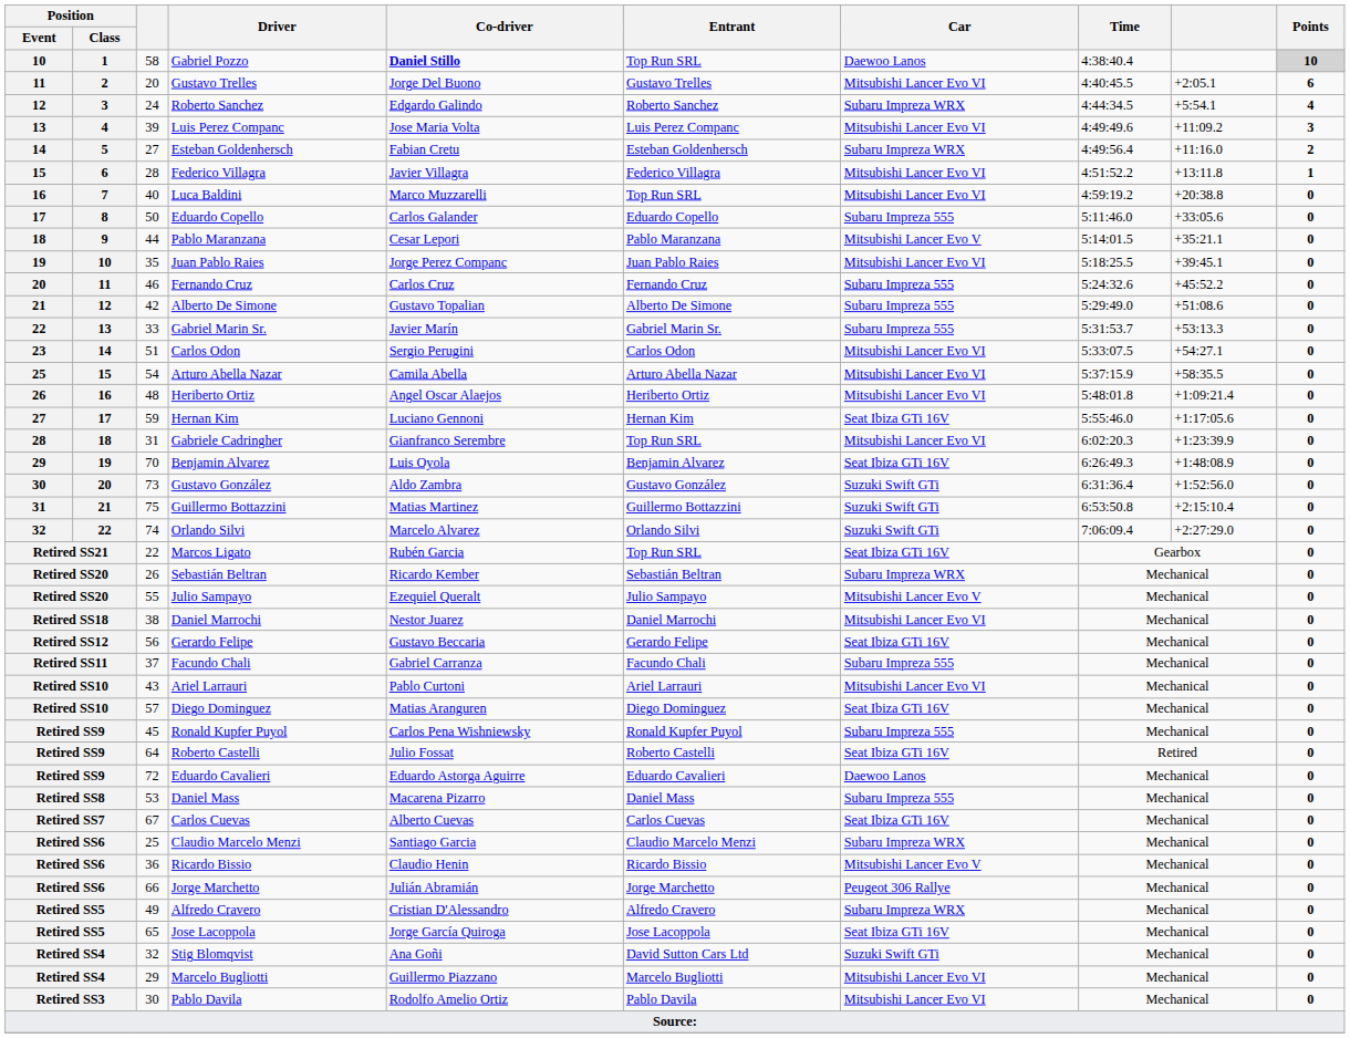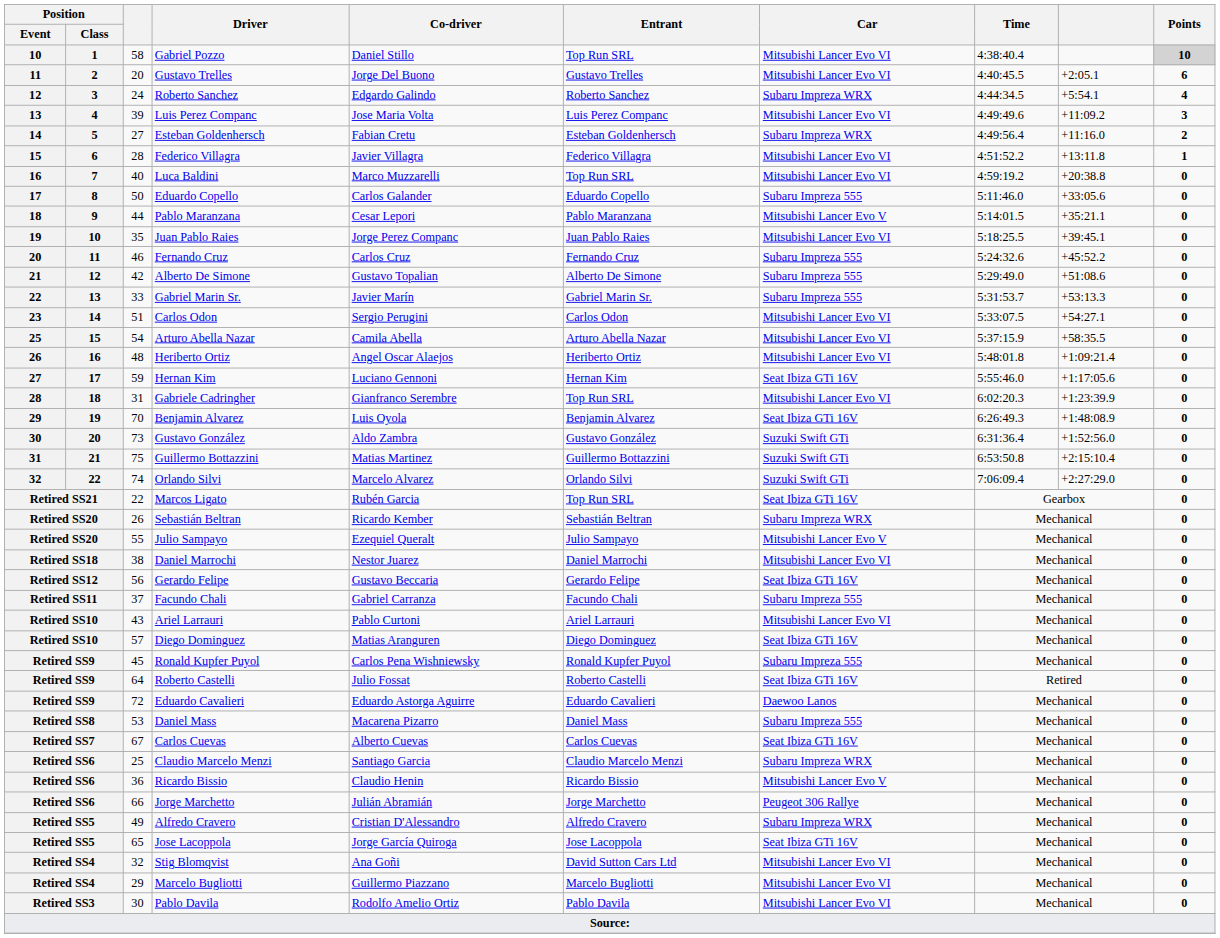 <table class="wikitable" width=85% style="font-size: 85%;">
 <tr>
 <th colspan="2">Position</th>
 <th rowspan="2"></th>
 <th rowspan="2">Driver</th>
 <th rowspan="2">Co-driver</th>
 <th rowspan="2">Entrant</th>
 <th rowspan="2">Car</th>
 <th rowspan="2">Time</th>
 <th rowspan="2"></th>
 <th rowspan="2">Points</th>
 </tr>
 <tr>
 <th>Event</th>
 <th>Class</th>
 </tr>
 <tr>
 <th>10</th>
 <th>1</th>
 <td align="center">58</td>
 <td> <a href='#'>Gabriel Pozzo</a></td>
-<td><strong> <a href='#'>Daniel Stillo</a></strong></td>
+<td> <a href='#'>Daniel Stillo</a></td>
 <td> <a href='#'>Top Run SRL</a></td>
-<td><a href='#'>Daewoo Lanos</a></td>
+<td><a href='#'>Mitsubishi Lancer Evo VI</a></td>
 <td>4:38:40.4</td>
 <td></td>
 <td align="center" style="background: lightgrey;"><strong>10</strong></td>
 </tr>
 <tr>
 <th>11</th>
 <th>2</th>
 <td align="center">20</td>
 <td> <a href='#'>Gustavo Trelles</a></td>
 <td> <a href='#'>Jorge Del Buono</a></td>
 <td> <a href='#'>Gustavo Trelles</a></td>
 <td><a href='#'>Mitsubishi Lancer Evo VI</a></td>
 <td>4:40:45.5</td>
 <td>+2:05.1</td>
 <td align="center"><strong>6</strong></td>
 </tr>
 <tr>
 <th>12</th>
 <th>3</th>
 <td align="center">24</td>
 <td> <a href='#'>Roberto Sanchez</a></td>
 <td> <a href='#'>Edgardo Galindo</a></td>
 <td> <a href='#'>Roberto Sanchez</a></td>
 <td><a href='#'>Subaru Impreza WRX</a></td>
 <td>4:44:34.5</td>
 <td>+5:54.1</td>
 <td align="center"><strong>4</strong></td>
 </tr>
 <tr>
 <th>13</th>
 <th>4</th>
 <td align="center">39</td>
 <td> <a href='#'>Luis Perez Companc</a></td>
 <td> <a href='#'>Jose Maria Volta</a></td>
 <td> <a href='#'>Luis Perez Companc</a></td>
 <td><a href='#'>Mitsubishi Lancer Evo VI</a></td>
 <td>4:49:49.6</td>
 <td>+11:09.2</td>
 <td align="center"><strong>3</strong></td>
 </tr>
 <tr>
 <th>14</th>
 <th>5</th>
 <td align="center">27</td>
 <td> <a href='#'>Esteban Goldenhersch</a></td>
 <td> <a href='#'>Fabian Cretu</a></td>
 <td> <a href='#'>Esteban Goldenhersch</a></td>
 <td><a href='#'>Subaru Impreza WRX</a></td>
 <td>4:49:56.4</td>
 <td>+11:16.0</td>
 <td align="center"><strong>2</strong></td>
 </tr>
 <tr>
 <th>15</th>
 <th>6</th>
 <td align="center">28</td>
 <td> <a href='#'>Federico Villagra</a></td>
 <td> <a href='#'>Javier Villagra</a></td>
 <td> <a href='#'>Federico Villagra</a></td>
 <td><a href='#'>Mitsubishi Lancer Evo VI</a></td>
 <td>4:51:52.2</td>
 <td>+13:11.8</td>
 <td align="center"><strong>1</strong></td>
 </tr>
 <tr>
 <th>16</th>
 <th>7</th>
 <td align="center">40</td>
 <td> <a href='#'>Luca Baldini</a></td>
 <td> <a href='#'>Marco Muzzarelli</a></td>
 <td> <a href='#'>Top Run SRL</a></td>
 <td><a href='#'>Mitsubishi Lancer Evo VI</a></td>
 <td>4:59:19.2</td>
 <td>+20:38.8</td>
 <td align="center"><strong>0</strong></td>
 </tr>
 <tr>
 <th>17</th>
 <th>8</th>
 <td align="center">50</td>
 <td> <a href='#'>Eduardo Copello</a></td>
 <td> <a href='#'>Carlos Galander</a></td>
 <td> <a href='#'>Eduardo Copello</a></td>
 <td><a href='#'>Subaru Impreza 555</a></td>
 <td>5:11:46.0</td>
 <td>+33:05.6</td>
 <td align="center"><strong>0</strong></td>
 </tr>
 <tr>
 <th>18</th>
 <th>9</th>
 <td align="center">44</td>
 <td> <a href='#'>Pablo Maranzana</a></td>
 <td> <a href='#'>Cesar Lepori</a></td>
 <td> <a href='#'>Pablo Maranzana</a></td>
 <td><a href='#'>Mitsubishi Lancer Evo V</a></td>
 <td>5:14:01.5</td>
 <td>+35:21.1</td>
 <td align="center"><strong>0</strong></td>
 </tr>
 <tr>
 <th>19</th>
 <th>10</th>
 <td align="center">35</td>
 <td> <a href='#'>Juan Pablo Raies</a></td>
 <td> <a href='#'>Jorge Perez Companc</a></td>
 <td> <a href='#'>Juan Pablo Raies</a></td>
 <td><a href='#'>Mitsubishi Lancer Evo VI</a></td>
 <td>5:18:25.5</td>
 <td>+39:45.1</td>
 <td align="center"><strong>0</strong></td>
 </tr>
 <tr>
 <th>20</th>
 <th>11</th>
 <td align="center">46</td>
 <td> <a href='#'>Fernando Cruz</a></td>
 <td> <a href='#'>Carlos Cruz</a></td>
 <td> <a href='#'>Fernando Cruz</a></td>
 <td><a href='#'>Subaru Impreza 555</a></td>
 <td>5:24:32.6</td>
 <td>+45:52.2</td>
 <td align="center"><strong>0</strong></td>
 </tr>
 <tr>
 <th>21</th>
 <th>12</th>
 <td align="center">42</td>
 <td> <a href='#'>Alberto De Simone</a></td>
 <td> <a href='#'>Gustavo Topalian</a></td>
 <td> <a href='#'>Alberto De Simone</a></td>
 <td><a href='#'>Subaru Impreza 555</a></td>
 <td>5:29:49.0</td>
 <td>+51:08.6</td>
 <td align="center"><strong>0</strong></td>
 </tr>
 <tr>
 <th>22</th>
 <th>13</th>
 <td align="center">33</td>
 <td> <a href='#'>Gabriel Marin Sr.</a></td>
 <td> <a href='#'>Javier Marín</a></td>
 <td> <a href='#'>Gabriel Marin Sr.</a></td>
 <td><a href='#'>Subaru Impreza 555</a></td>
 <td>5:31:53.7</td>
 <td>+53:13.3</td>
 <td align="center"><strong>0</strong></td>
 </tr>
 <tr>
 <th>23</th>
 <th>14</th>
 <td align="center">51</td>
 <td> <a href='#'>Carlos Odon</a></td>
 <td> <a href='#'>Sergio Perugini</a></td>
 <td> <a href='#'>Carlos Odon</a></td>
 <td><a href='#'>Mitsubishi Lancer Evo VI</a></td>
 <td>5:33:07.5</td>
 <td>+54:27.1</td>
 <td align="center"><strong>0</strong></td>
 </tr>
 <tr>
 <th>25</th>
 <th>15</th>
 <td align="center">54</td>
 <td> <a href='#'>Arturo Abella Nazar</a></td>
 <td> <a href='#'>Camila Abella</a></td>
 <td> <a href='#'>Arturo Abella Nazar</a></td>
 <td><a href='#'>Mitsubishi Lancer Evo VI</a></td>
 <td>5:37:15.9</td>
 <td>+58:35.5</td>
 <td align="center"><strong>0</strong></td>
 </tr>
 <tr>
 <th>26</th>
 <th>16</th>
 <td align="center">48</td>
 <td> <a href='#'>Heriberto Ortiz</a></td>
 <td> <a href='#'>Angel Oscar Alaejos</a></td>
 <td> <a href='#'>Heriberto Ortiz</a></td>
 <td><a href='#'>Mitsubishi Lancer Evo VI</a></td>
 <td>5:48:01.8</td>
 <td>+1:09:21.4</td>
 <td align="center"><strong>0</strong></td>
 </tr>
 <tr>
 <th>27</th>
 <th>17</th>
 <td align="center">59</td>
 <td> <a href='#'>Hernan Kim</a></td>
 <td> <a href='#'>Luciano Gennoni</a></td>
 <td> <a href='#'>Hernan Kim</a></td>
 <td><a href='#'>Seat Ibiza GTi 16V</a></td>
 <td>5:55:46.0</td>
 <td>+1:17:05.6</td>
 <td align="center"><strong>0</strong></td>
 </tr>
 <tr>
 <th>28</th>
 <th>18</th>
 <td align="center">31</td>
 <td> <a href='#'>Gabriele Cadringher</a></td>
 <td> <a href='#'>Gianfranco Serembre</a></td>
 <td> <a href='#'>Top Run SRL</a></td>
 <td><a href='#'>Mitsubishi Lancer Evo VI</a></td>
 <td>6:02:20.3</td>
 <td>+1:23:39.9</td>
 <td align="center"><strong>0</strong></td>
 </tr>
 <tr>
 <th>29</th>
 <th>19</th>
 <td align="center">70</td>
 <td> <a href='#'>Benjamin Alvarez</a></td>
 <td> <a href='#'>Luis Oyola</a></td>
 <td> <a href='#'>Benjamin Alvarez</a></td>
 <td><a href='#'>Seat Ibiza GTi 16V</a></td>
 <td>6:26:49.3</td>
 <td>+1:48:08.9</td>
 <td align="center"><strong>0</strong></td>
 </tr>
 <tr>
 <th>30</th>
 <th>20</th>
 <td align="center">73</td>
 <td> <a href='#'>Gustavo González</a></td>
 <td> <a href='#'>Aldo Zambra</a></td>
 <td> <a href='#'>Gustavo González</a></td>
 <td><a href='#'>Suzuki Swift GTi</a></td>
 <td>6:31:36.4</td>
 <td>+1:52:56.0</td>
 <td align="center"><strong>0</strong></td>
 </tr>
 <tr>
 <th>31</th>
 <th>21</th>
 <td align="center">75</td>
 <td> <a href='#'>Guillermo Bottazzini</a></td>
 <td> <a href='#'>Matias Martinez</a></td>
 <td> <a href='#'>Guillermo Bottazzini</a></td>
 <td><a href='#'>Suzuki Swift GTi</a></td>
 <td>6:53:50.8</td>
 <td>+2:15:10.4</td>
 <td align="center"><strong>0</strong></td>
 </tr>
 <tr>
 <th>32</th>
 <th>22</th>
 <td align="center">74</td>
 <td> <a href='#'>Orlando Silvi</a></td>
 <td> <a href='#'>Marcelo Alvarez</a></td>
 <td> <a href='#'>Orlando Silvi</a></td>
 <td><a href='#'>Suzuki Swift GTi</a></td>
 <td>7:06:09.4</td>
 <td>+2:27:29.0</td>
 <td align="center"><strong>0</strong></td>
 </tr>
 <tr>
 <th colspan="2">Retired SS21</th>
 <td align="center">22</td>
 <td> <a href='#'>Marcos Ligato</a></td>
 <td> <a href='#'>Rubén Garcia</a></td>
 <td> <a href='#'>Top Run SRL</a></td>
 <td><a href='#'>Seat Ibiza GTi 16V</a></td>
 <td align="center" colspan="2">Gearbox</td>
 <td align="center"><strong>0</strong></td>
 </tr>
 <tr>
 <th colspan="2">Retired SS20</th>
 <td align="center">26</td>
 <td> <a href='#'>Sebastián Beltran</a></td>
 <td> <a href='#'>Ricardo Kember</a></td>
 <td> <a href='#'>Sebastián Beltran</a></td>
 <td><a href='#'>Subaru Impreza WRX</a></td>
 <td align="center" colspan="2">Mechanical</td>
 <td align="center"><strong>0</strong></td>
 </tr>
 <tr>
 <th colspan="2">Retired SS20</th>
 <td align="center">55</td>
 <td> <a href='#'>Julio Sampayo</a></td>
 <td> <a href='#'>Ezequiel Queralt</a></td>
 <td> <a href='#'>Julio Sampayo</a></td>
 <td><a href='#'>Mitsubishi Lancer Evo V</a></td>
 <td align="center" colspan="2">Mechanical</td>
 <td align="center"><strong>0</strong></td>
 </tr>
 <tr>
 <th colspan="2">Retired SS18</th>
 <td align="center">38</td>
 <td> <a href='#'>Daniel Marrochi</a></td>
 <td> <a href='#'>Nestor Juarez</a></td>
 <td> <a href='#'>Daniel Marrochi</a></td>
 <td><a href='#'>Mitsubishi Lancer Evo VI</a></td>
 <td align="center" colspan="2">Mechanical</td>
 <td align="center"><strong>0</strong></td>
 </tr>
 <tr>
 <th colspan="2">Retired SS12</th>
 <td align="center">56</td>
 <td> <a href='#'>Gerardo Felipe</a></td>
 <td> <a href='#'>Gustavo Beccaria</a></td>
 <td> <a href='#'>Gerardo Felipe</a></td>
 <td><a href='#'>Seat Ibiza GTi 16V</a></td>
 <td align="center" colspan="2">Mechanical</td>
 <td align="center"><strong>0</strong></td>
 </tr>
 <tr>
 <th colspan="2">Retired SS11</th>
 <td align="center">37</td>
 <td> <a href='#'>Facundo Chali</a></td>
 <td> <a href='#'>Gabriel Carranza</a></td>
 <td> <a href='#'>Facundo Chali</a></td>
 <td><a href='#'>Subaru Impreza 555</a></td>
 <td align="center" colspan="2">Mechanical</td>
 <td align="center"><strong>0</strong></td>
 </tr>
 <tr>
 <th colspan="2">Retired SS10</th>
 <td align="center">43</td>
 <td> <a href='#'>Ariel Larrauri</a></td>
 <td> <a href='#'>Pablo Curtoni</a></td>
 <td> <a href='#'>Ariel Larrauri</a></td>
 <td><a href='#'>Mitsubishi Lancer Evo VI</a></td>
 <td align="center" colspan="2">Mechanical</td>
 <td align="center"><strong>0</strong></td>
 </tr>
 <tr>
 <th colspan="2">Retired SS10</th>
 <td align="center">57</td>
 <td> <a href='#'>Diego Dominguez</a></td>
 <td> <a href='#'>Matias Aranguren</a></td>
 <td> <a href='#'>Diego Dominguez</a></td>
 <td><a href='#'>Seat Ibiza GTi 16V</a></td>
 <td align="center" colspan="2">Mechanical</td>
 <td align="center"><strong>0</strong></td>
 </tr>
 <tr>
 <th colspan="2">Retired SS9</th>
 <td align="center">45</td>
 <td> <a href='#'>Ronald Kupfer Puyol</a></td>
 <td> <a href='#'>Carlos Pena Wishniewsky</a></td>
 <td> <a href='#'>Ronald Kupfer Puyol</a></td>
 <td><a href='#'>Subaru Impreza 555</a></td>
 <td align="center" colspan="2">Mechanical</td>
 <td align="center"><strong>0</strong></td>
 </tr>
 <tr>
 <th colspan="2">Retired SS9</th>
 <td align="center">64</td>
 <td> <a href='#'>Roberto Castelli</a></td>
 <td> <a href='#'>Julio Fossat</a></td>
 <td> <a href='#'>Roberto Castelli</a></td>
 <td><a href='#'>Seat Ibiza GTi 16V</a></td>
 <td align="center" colspan="2">Retired</td>
 <td align="center"><strong>0</strong></td>
 </tr>
 <tr>
 <th colspan="2">Retired SS9</th>
 <td align="center">72</td>
 <td> <a href='#'>Eduardo Cavalieri</a></td>
 <td> <a href='#'>Eduardo Astorga Aguirre</a></td>
 <td> <a href='#'>Eduardo Cavalieri</a></td>
 <td><a href='#'>Daewoo Lanos</a></td>
 <td align="center" colspan="2">Mechanical</td>
 <td align="center"><strong>0</strong></td>
 </tr>
 <tr>
 <th colspan="2">Retired SS8</th>
 <td align="center">53</td>
 <td> <a href='#'>Daniel Mass</a></td>
 <td> <a href='#'>Macarena Pizarro</a></td>
 <td> <a href='#'>Daniel Mass</a></td>
 <td><a href='#'>Subaru Impreza 555</a></td>
 <td align="center" colspan="2">Mechanical</td>
 <td align="center"><strong>0</strong></td>
 </tr>
 <tr>
 <th colspan="2">Retired SS7</th>
 <td align="center">67</td>
 <td> <a href='#'>Carlos Cuevas</a></td>
 <td> <a href='#'>Alberto Cuevas</a></td>
 <td> <a href='#'>Carlos Cuevas</a></td>
 <td><a href='#'>Seat Ibiza GTi 16V</a></td>
 <td align="center" colspan="2">Mechanical</td>
 <td align="center"><strong>0</strong></td>
 </tr>
 <tr>
 <th colspan="2">Retired SS6</th>
 <td align="center">25</td>
 <td> <a href='#'>Claudio Marcelo Menzi</a></td>
 <td> <a href='#'>Santiago Garcia</a></td>
 <td> <a href='#'>Claudio Marcelo Menzi</a></td>
 <td><a href='#'>Subaru Impreza WRX</a></td>
 <td align="center" colspan="2">Mechanical</td>
 <td align="center"><strong>0</strong></td>
 </tr>
 <tr>
 <th colspan="2">Retired SS6</th>
 <td align="center">36</td>
 <td> <a href='#'>Ricardo Bissio</a></td>
 <td> <a href='#'>Claudio Henin</a></td>
 <td> <a href='#'>Ricardo Bissio</a></td>
 <td><a href='#'>Mitsubishi Lancer Evo V</a></td>
 <td align="center" colspan="2">Mechanical</td>
 <td align="center"><strong>0</strong></td>
 </tr>
 <tr>
 <th colspan="2">Retired SS6</th>
 <td align="center">66</td>
 <td> <a href='#'>Jorge Marchetto</a></td>
 <td> <a href='#'>Julián Abramián</a></td>
 <td> <a href='#'>Jorge Marchetto</a></td>
 <td><a href='#'>Peugeot 306 Rallye</a></td>
 <td align="center" colspan="2">Mechanical</td>
 <td align="center"><strong>0</strong></td>
 </tr>
 <tr>
 <th colspan="2">Retired SS5</th>
 <td align="center">49</td>
 <td> <a href='#'>Alfredo Cravero</a></td>
 <td> <a href='#'>Cristian D'Alessandro</a></td>
 <td> <a href='#'>Alfredo Cravero</a></td>
 <td><a href='#'>Subaru Impreza WRX</a></td>
 <td align="center" colspan="2">Mechanical</td>
 <td align="center"><strong>0</strong></td>
 </tr>
 <tr>
 <th colspan="2">Retired SS5</th>
 <td align="center">65</td>
 <td> <a href='#'>Jose Lacoppola</a></td>
 <td> <a href='#'>Jorge García Quiroga</a></td>
 <td> <a href='#'>Jose Lacoppola</a></td>
 <td><a href='#'>Seat Ibiza GTi 16V</a></td>
 <td align="center" colspan="2">Mechanical</td>
 <td align="center"><strong>0</strong></td>
 </tr>
 <tr>
 <th colspan="2">Retired SS4</th>
 <td align="center">32</td>
 <td> <a href='#'>Stig Blomqvist</a></td>
 <td> <a href='#'>Ana Goñi</a></td>
 <td> <a href='#'>David Sutton Cars Ltd</a></td>
-<td><a href='#'>Suzuki Swift GTi</a></td>
+<td><a href='#'>Mitsubishi Lancer Evo VI</a></td>
 <td align="center" colspan="2">Mechanical</td>
 <td align="center"><strong>0</strong></td>
 </tr>
 <tr>
 <th colspan="2">Retired SS4</th>
 <td align="center">29</td>
 <td> <a href='#'>Marcelo Bugliotti</a></td>
 <td> <a href='#'>Guillermo Piazzano</a></td>
 <td> <a href='#'>Marcelo Bugliotti</a></td>
 <td><a href='#'>Mitsubishi Lancer Evo VI</a></td>
 <td align="center" colspan="2">Mechanical</td>
 <td align="center"><strong>0</strong></td>
 </tr>
 <tr>
 <th colspan="2">Retired SS3</th>
 <td align="center">30</td>
 <td> <a href='#'>Pablo Davila</a></td>
 <td> <a href='#'>Rodolfo Amelio Ortiz</a></td>
 <td> <a href='#'>Pablo Davila</a></td>
 <td><a href='#'>Mitsubishi Lancer Evo VI</a></td>
 <td align="center" colspan="2">Mechanical</td>
 <td align="center"><strong>0</strong></td>
 </tr>
 <tr>
 <td style="background-color:#EAECF0; text-align:center" colspan="10"><strong>Source:</strong></td>
 </tr>
 <tr>
 </tr>
 </table>
